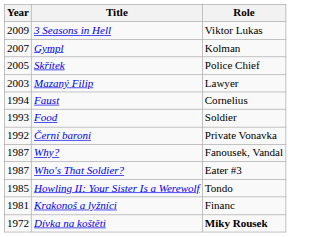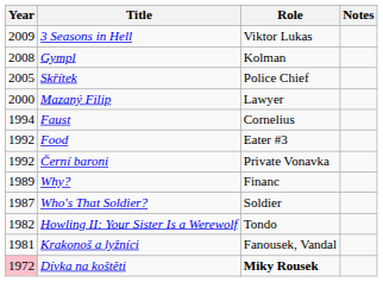 <table class="wikitable sortable">
 <tr>
 <th>Year</th>
 <th>Title</th>
 <th>Role</th>
+<th class="unsortable">Notes</th>
 </tr>
 <tr>
 <td>2009</td>
 <td><em><a href='#'>3 Seasons in Hell</a></em></td>
 <td>Viktor Lukas</td>
+<td></td>
 </tr>
 <tr>
-<td>2007</td>
+<td>2008</td>
 <td><em><a href='#'>Gympl</a></em></td>
 <td>Kolman</td>
+<td></td>
 </tr>
 <tr>
 <td>2005</td>
 <td><em><a href='#'>Skřítek</a></em></td>
 <td>Police Chief</td>
+<td></td>
 </tr>
 <tr>
-<td>2003</td>
+<td>2000</td>
 <td><em><a href='#'>Mazaný Filip</a></em></td>
 <td>Lawyer</td>
+<td></td>
 </tr>
 <tr>
 <td>1994</td>
 <td><em><a href='#'>Faust</a></em></td>
 <td>Cornelius</td>
+<td></td>
 </tr>
 <tr>
-<td>1993</td>
+<td>1992</td>
 <td><em><a href='#'>Food</a></em></td>
-<td>Soldier</td>
+<td>Eater #3</td>
+<td></td>
 </tr>
 <tr>
 <td>1992</td>
 <td><em><a href='#'>Černí baroni</a></em></td>
 <td>Private Vonavka</td>
+<td></td>
 </tr>
 <tr>
-<td>1987</td>
+<td>1989</td>
 <td><em><a href='#'>Why?</a></em></td>
-<td>Fanousek, Vandal</td>
+<td>Financ</td>
+<td></td>
 </tr>
 <tr>
 <td>1987</td>
 <td><em><a href='#'>Who's That Soldier?</a></em></td>
-<td>Eater #3</td>
+<td>Soldier</td>
+<td></td>
 </tr>
 <tr>
-<td>1985</td>
+<td>1982</td>
 <td><em><a href='#'>Howling II: Your Sister Is a Werewolf</a></em></td>
 <td>Tondo</td>
+<td></td>
 </tr>
 <tr>
 <td>1981</td>
 <td><em><a href='#'>Krakonoš a lyžníci</a></em></td>
-<td>Financ</td>
+<td>Fanousek, Vandal</td>
+<td></td>
 </tr>
 <tr>
-<td>1972</td>
+<td style="background: pink;">1972</td>
 <td><em><a href='#'>Dívka na koštěti</a></em></td>
 <td><strong>Miky Rousek</strong></td>
+<td></td>
 </tr>
 </table>
